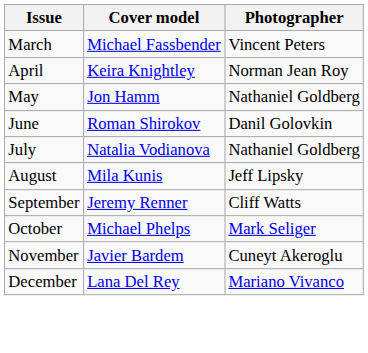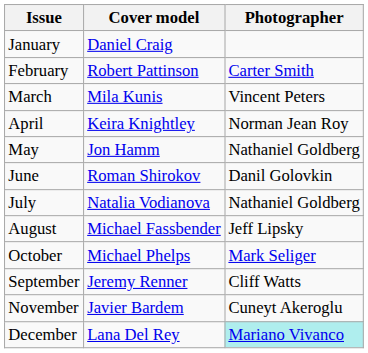 <table class="sortable wikitable">
 <tr>
 <th>Issue</th>
 <th>Cover model</th>
 <th>Photographer</th>
 </tr>
 <tr>
+<td>January</td>
+<td><a href='#'>Daniel Craig</a></td>
+<td></td>
+</tr>
+<tr>
+<td>February</td>
+<td><a href='#'>Robert Pattinson</a></td>
+<td><a href='#'>Carter Smith</a></td>
+</tr>
+<tr>
 <td>March</td>
-<td><a href='#'>Michael Fassbender</a></td>
+<td><a href='#'>Mila Kunis</a></td>
 <td>Vincent Peters</td>
 </tr>
 <tr>
 <td>April</td>
 <td><a href='#'>Keira Knightley</a></td>
 <td>Norman Jean Roy</td>
 </tr>
 <tr>
 <td>May</td>
 <td><a href='#'>Jon Hamm</a></td>
 <td>Nathaniel Goldberg</td>
 </tr>
 <tr>
 <td>June</td>
 <td><a href='#'>Roman Shirokov</a></td>
 <td>Danil Golovkin</td>
 </tr>
 <tr>
 <td>July</td>
 <td><a href='#'>Natalia Vodianova</a></td>
 <td>Nathaniel Goldberg</td>
 </tr>
 <tr>
 <td>August</td>
-<td><a href='#'>Mila Kunis</a></td>
+<td><a href='#'>Michael Fassbender</a></td>
 <td>Jeff Lipsky</td>
+</tr>
+<tr>
+<td>October</td>
+<td><a href='#'>Michael Phelps</a></td>
+<td><a href='#'>Mark Seliger</a></td>
 </tr>
 <tr>
 <td>September</td>
 <td><a href='#'>Jeremy Renner</a></td>
 <td>Cliff Watts</td>
-</tr>
-<tr>
-<td>October</td>
-<td><a href='#'>Michael Phelps</a></td>
-<td><a href='#'>Mark Seliger</a></td>
 </tr>
 <tr>
 <td>November</td>
 <td><a href='#'>Javier Bardem</a></td>
 <td>Cuneyt Akeroglu</td>
 </tr>
 <tr>
 <td>December</td>
 <td><a href='#'>Lana Del Rey</a></td>
-<td><a href='#'>Mariano Vivanco</a></td>
+<td style="background: paleturquoise;"><a href='#'>Mariano Vivanco</a></td>
 </tr>
 </table>
